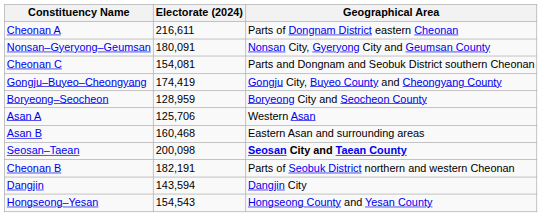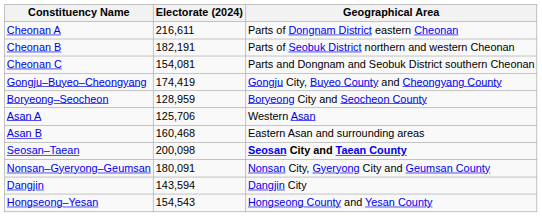 <table class="wikitable">
 <tr>
 <th>Constituency Name</th>
 <th>Electorate (2024)</th>
 <th>Geographical Area</th>
 </tr>
 <tr>
 <td><a href='#'>Cheonan A</a></td>
 <td>216,611</td>
 <td>Parts of <a href='#'>Dongnam District</a> eastern <a href='#'>Cheonan</a></td>
 </tr>
 <tr>
-<td><a href='#'>Nonsan–Gyeryong–Geumsan</a></td>
-<td>180,091</td>
-<td><a href='#'>Nonsan</a> City, <a href='#'>Gyeryong</a> City and <a href='#'>Geumsan County</a></td>
+<td><a href='#'>Cheonan B</a></td>
+<td>182,191</td>
+<td>Parts of <a href='#'>Seobuk District</a> northern and western Cheonan</td>
 </tr>
 <tr>
 <td><a href='#'>Cheonan C</a></td>
 <td>154,081</td>
 <td>Parts and Dongnam and Seobuk District southern Cheonan</td>
 </tr>
 <tr>
 <td><a href='#'>Gongju–Buyeo–Cheongyang</a></td>
 <td>174,419</td>
 <td><a href='#'>Gongju</a> City, <a href='#'>Buyeo County</a> and <a href='#'>Cheongyang County</a></td>
 </tr>
 <tr>
 <td><a href='#'>Boryeong–Seocheon</a></td>
 <td>128,959</td>
 <td><a href='#'>Boryeong</a> City and <a href='#'>Seocheon County</a></td>
 </tr>
 <tr>
 <td><a href='#'>Asan A</a></td>
 <td>125,706</td>
 <td>Western <a href='#'>Asan</a></td>
 </tr>
 <tr>
 <td><a href='#'>Asan B</a></td>
 <td>160,468</td>
 <td>Eastern Asan and surrounding areas</td>
 </tr>
 <tr>
 <td><a href='#'>Seosan–Taean</a></td>
 <td>200,098</td>
 <td><strong><a href='#'>Seosan</a> City and <a href='#'>Taean County</a></strong></td>
 </tr>
 <tr>
-<td><a href='#'>Cheonan B</a></td>
-<td>182,191</td>
-<td>Parts of <a href='#'>Seobuk District</a> northern and western Cheonan</td>
+<td><a href='#'>Nonsan–Gyeryong–Geumsan</a></td>
+<td>180,091</td>
+<td><a href='#'>Nonsan</a> City, <a href='#'>Gyeryong</a> City and <a href='#'>Geumsan County</a></td>
 </tr>
 <tr>
 <td><a href='#'>Dangjin</a></td>
 <td>143,594</td>
 <td><a href='#'>Dangjin</a> City</td>
 </tr>
 <tr>
 <td><a href='#'>Hongseong–Yesan</a></td>
 <td>154,543</td>
 <td><a href='#'>Hongseong County</a> and <a href='#'>Yesan County</a></td>
 </tr>
 </table>
